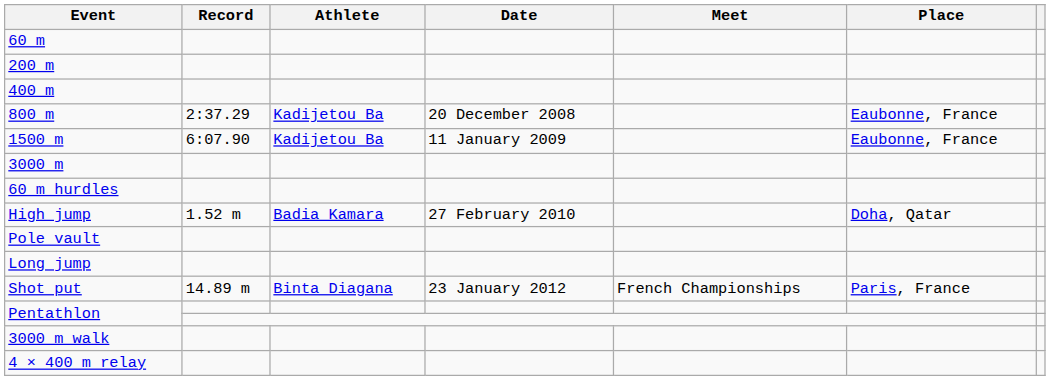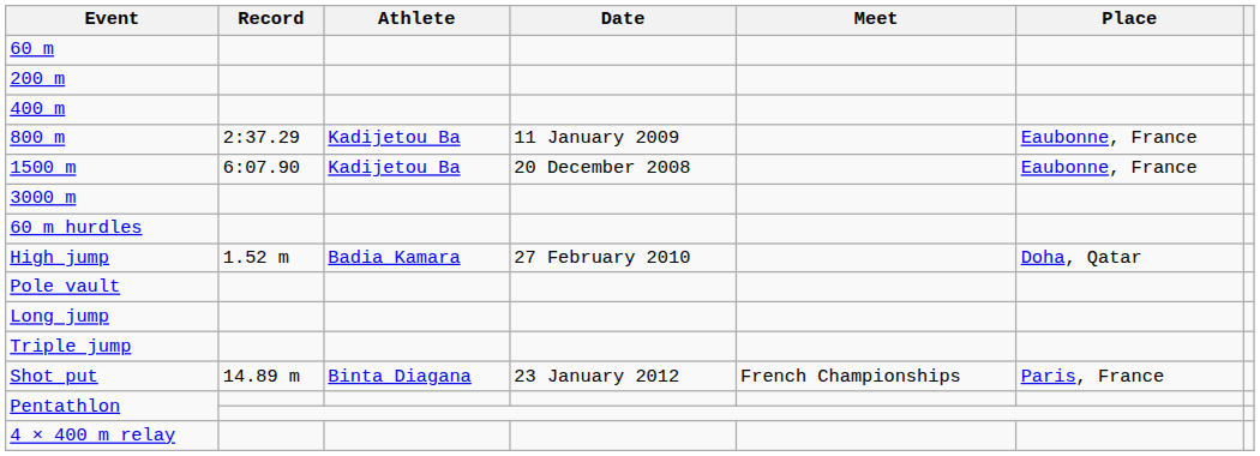 <table class="wikitable" style="font-size:95%; width: 95%;">
 <tr>
 <th>Event</th>
 <th>Record</th>
 <th>Athlete</th>
 <th>Date</th>
 <th>Meet</th>
 <th>Place</th>
 <th></th>
 </tr>
 <tr>
 <td><a href='#'>60 m</a></td>
 <td></td>
 <td></td>
 <td></td>
 <td></td>
 <td></td>
 <td></td>
 </tr>
 <tr>
 <td><a href='#'>200 m</a></td>
 <td></td>
 <td></td>
 <td></td>
 <td></td>
 <td></td>
 <td></td>
 </tr>
 <tr>
 <td><a href='#'>400 m</a></td>
 <td></td>
 <td></td>
 <td></td>
 <td></td>
 <td></td>
 <td></td>
 </tr>
 <tr>
 <td><a href='#'>800 m</a></td>
 <td>2:37.29</td>
 <td><a href='#'>Kadijetou Ba</a></td>
-<td>20 December 2008</td>
+<td>11 January 2009</td>
 <td></td>
 <td><a href='#'>Eaubonne</a>, France</td>
 <td></td>
 </tr>
 <tr>
 <td><a href='#'>1500 m</a></td>
 <td>6:07.90</td>
 <td><a href='#'>Kadijetou Ba</a></td>
-<td>11 January 2009</td>
+<td>20 December 2008</td>
 <td></td>
 <td><a href='#'>Eaubonne</a>, France</td>
 <td></td>
 </tr>
 <tr>
 <td><a href='#'>3000 m</a></td>
 <td></td>
 <td></td>
 <td></td>
 <td></td>
 <td></td>
 <td></td>
 </tr>
 <tr>
 <td><a href='#'>60 m hurdles</a></td>
 <td></td>
 <td></td>
 <td></td>
 <td></td>
 <td></td>
 <td></td>
 </tr>
 <tr>
 <td><a href='#'>High jump</a></td>
 <td>1.52 m</td>
 <td><a href='#'>Badia Kamara</a></td>
 <td>27 February 2010</td>
 <td></td>
 <td><a href='#'>Doha</a>, Qatar</td>
 <td></td>
 </tr>
 <tr>
 <td><a href='#'>Pole vault</a></td>
 <td></td>
 <td></td>
 <td></td>
 <td></td>
 <td></td>
 <td></td>
 </tr>
 <tr>
 <td><a href='#'>Long jump</a></td>
 <td></td>
 <td></td>
 <td></td>
 <td></td>
 <td></td>
 <td></td>
 </tr>
 <tr>
+<td><a href='#'>Triple jump</a></td>
+<td></td>
+<td></td>
+<td></td>
+<td></td>
+<td></td>
+<td></td>
+</tr>
+<tr>
 <td><a href='#'>Shot put</a></td>
 <td>14.89 m</td>
 <td><a href='#'>Binta Diagana</a></td>
 <td>23 January 2012</td>
 <td>French Championships</td>
 <td><a href='#'>Paris</a>, France</td>
 <td></td>
 </tr>
 <tr>
 <td rowspan=2><a href='#'>Pentathlon</a></td>
 <td></td>
 <td></td>
 <td></td>
 <td></td>
 <td></td>
 <td></td>
 </tr>
 <tr>
 <td colspan=5></td>
 <td></td>
 </tr>
 <tr>
-<td><a href='#'>3000 m walk</a></td>
-<td></td>
-<td></td>
-<td></td>
-<td></td>
-<td></td>
-<td></td>
-</tr>
-<tr>
 <td><a href='#'>4 × 400 m relay</a></td>
 <td></td>
 <td></td>
 <td></td>
 <td></td>
 <td></td>
 <td></td>
 </tr>
 </table>
